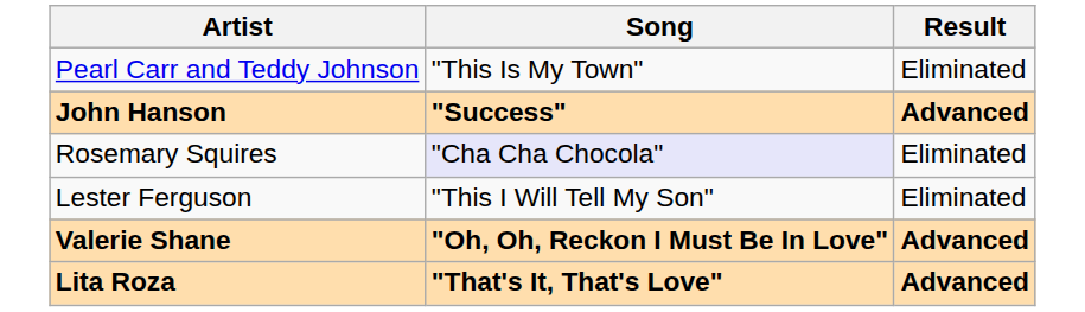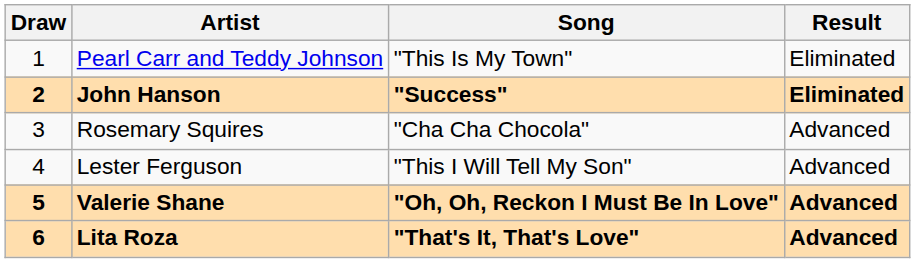 <table class="sortable wikitable" style="margin: 1em auto 1em auto">
 <tr>
+<th>Draw</th>
 <th>Artist</th>
 <th>Song</th>
 <th>Result</th>
 </tr>
 <tr>
+<td style="text-align:center;">1</td>
 <td><a href='#'>Pearl Carr and Teddy Johnson</a></td>
 <td>"This Is My Town"</td>
 <td>Eliminated</td>
 </tr>
 <tr style="font-weight: bold; background: navajowhite;">
+<td style="text-align:center;">2</td>
 <td>John Hanson</td>
 <td>"Success"</td>
+<td>Eliminated</td>
+</tr>
+<tr>
+<td style="text-align:center;">3</td>
+<td>Rosemary Squires</td>
+<td>"Cha Cha Chocola"</td>
 <td>Advanced</td>
 </tr>
 <tr>
-<td>Rosemary Squires</td>
-<td style="background: lavender;">"Cha Cha Chocola"</td>
-<td>Eliminated</td>
-</tr>
-<tr>
+<td style="text-align:center;">4</td>
 <td>Lester Ferguson</td>
 <td>"This I Will Tell My Son"</td>
-<td>Eliminated</td>
+<td>Advanced</td>
 </tr>
 <tr style="font-weight: bold; background: navajowhite;">
+<td style="text-align:center;">5</td>
 <td>Valerie Shane</td>
 <td>"Oh, Oh, Reckon I Must Be In Love"</td>
 <td>Advanced</td>
 </tr>
 <tr style="font-weight: bold; background: navajowhite;">
+<td style="text-align:center;">6</td>
 <td>Lita Roza</td>
 <td>"That's It, That's Love"</td>
 <td>Advanced</td>
 </tr>
 </table>
